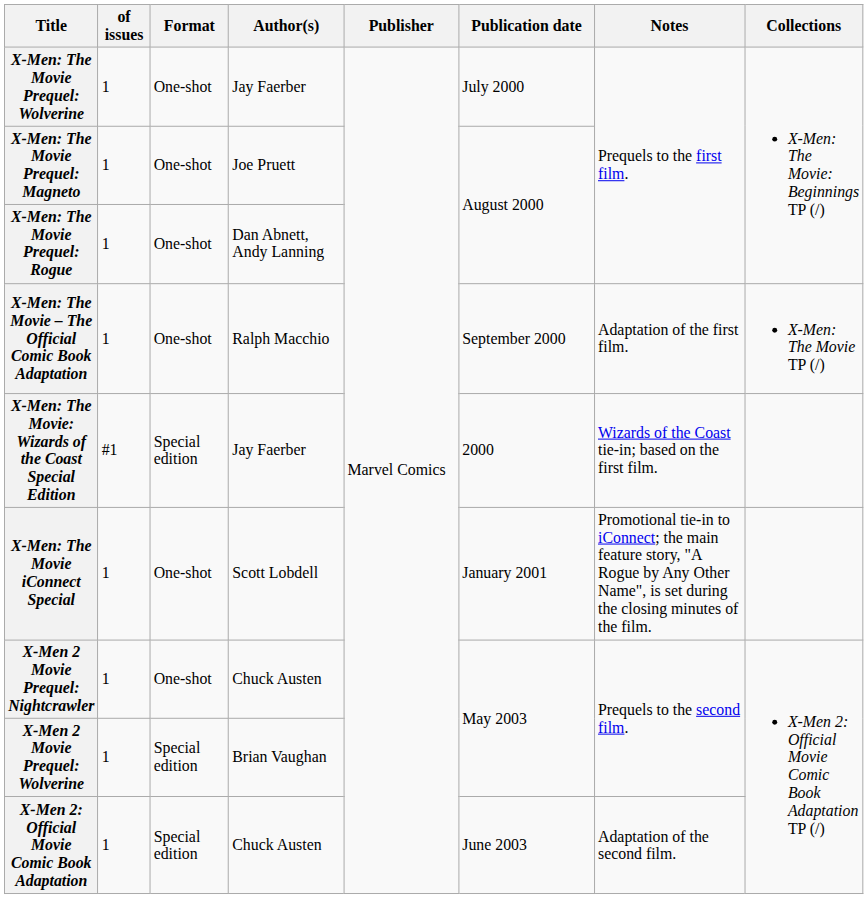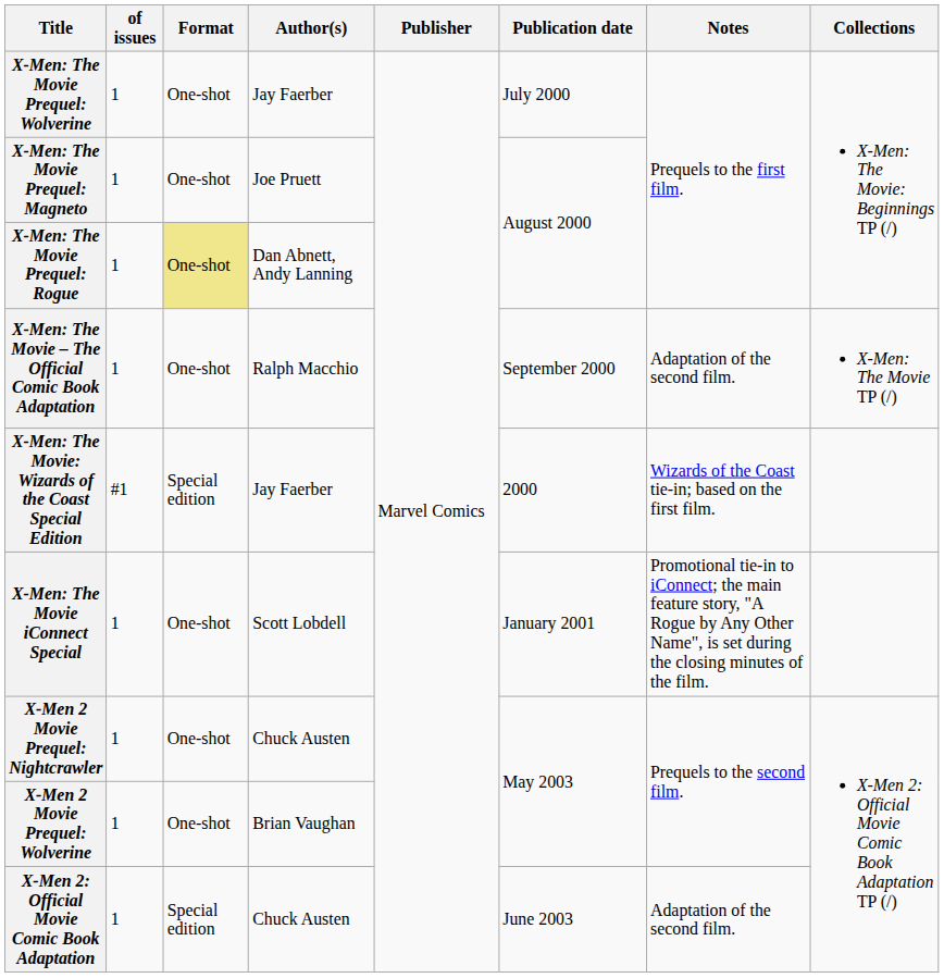 <table class="wikitable">
 <tr>
 <th>Title</th>
 <th style="width:40pt"> of issues</th>
 <th style="width:75pt">Format</th>
 <th style="width:125pt">Author(s)</th>
 <th style="width:125pt">Publisher</th>
 <th style="width:150pt">Publication date</th>
 <th style="width:175pt">Notes</th>
 <th>Collections</th>
 </tr>
 <tr>
 <th><em>X-Men: The Movie Prequel: Wolverine</em></th>
 <td>1</td>
 <td>One-shot</td>
 <td>Jay Faerber</td>
 <td rowspan="9">Marvel Comics</td>
 <td>July 2000</td>
 <td rowspan="3">Prequels to the <a href='#'>first film</a>.</td>
 <td rowspan="3"><br><ul><li><em>X-Men: The Movie: Beginnings</em> TP (/)</li></ul></td>
 </tr>
 <tr>
 <th><em>X-Men: The Movie Prequel: Magneto</em></th>
 <td>1</td>
 <td>One-shot</td>
 <td>Joe Pruett</td>
 <td rowspan="2">August 2000</td>
 </tr>
 <tr>
 <th><em>X-Men: The Movie Prequel: Rogue</em></th>
 <td>1</td>
-<td>One-shot</td>
+<td style="background: khaki;">One-shot</td>
 <td>Dan Abnett, Andy Lanning</td>
 </tr>
 <tr>
 <th><em>X-Men: The Movie – The Official Comic Book Adaptation</em></th>
 <td>1</td>
 <td>One-shot</td>
 <td>Ralph Macchio</td>
 <td>September 2000</td>
-<td>Adaptation of the first film.</td>
+<td>Adaptation of the second film.</td>
 <td><br><ul><li><em>X-Men: The Movie</em> TP (/)</li></ul></td>
 </tr>
 <tr>
 <th><em>X-Men: The Movie: Wizards of the Coast Special Edition</em></th>
 <td>#1</td>
 <td>Special edition</td>
 <td>Jay Faerber</td>
 <td>2000</td>
 <td><a href='#'>Wizards of the Coast</a> tie-in; based on the first film.</td>
 <td></td>
 </tr>
 <tr>
 <th><em>X-Men: The Movie iConnect Special</em></th>
 <td>1</td>
 <td>One-shot</td>
 <td>Scott Lobdell</td>
 <td>January 2001</td>
 <td>Promotional tie-in to <a href='#'>iConnect</a>; the main feature story, "A Rogue by Any Other Name", is set during the closing minutes of the film.</td>
 <td></td>
 </tr>
 <tr>
 <th><em>X-Men 2 Movie Prequel: Nightcrawler</em></th>
 <td>1</td>
 <td>One-shot</td>
 <td>Chuck Austen</td>
 <td rowspan="2">May 2003</td>
 <td rowspan="2">Prequels to the <a href='#'>second film</a>.</td>
 <td rowspan="3"><br><ul><li><em>X-Men 2: Official Movie Comic Book Adaptation</em> TP (/)</li></ul></td>
 </tr>
 <tr>
 <th><em>X-Men 2 Movie Prequel: Wolverine</em></th>
 <td>1</td>
-<td>Special edition</td>
+<td>One-shot</td>
 <td>Brian Vaughan</td>
 </tr>
 <tr>
 <th><em>X-Men 2: Official Movie Comic Book Adaptation</em></th>
 <td>1</td>
 <td>Special edition</td>
 <td>Chuck Austen</td>
 <td>June 2003</td>
 <td>Adaptation of the second film.</td>
 </tr>
 </table>
